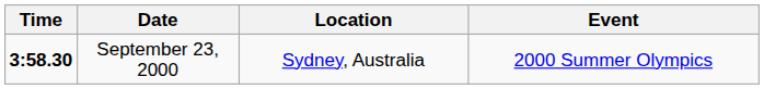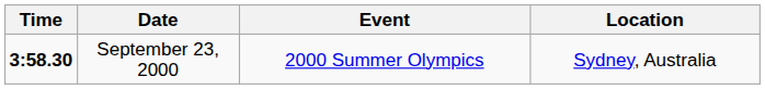 <table class="wikitable" style="font-size: 95%; text-align:center">
 <tr>
 <th width=50>Time</th>
 <th width=125>Date</th>
+<th width=230>Event</th>
 <th width=180>Location</th>
-<th width=230>Event</th>
 </tr>
 <tr>
 <td><strong>3:58.30</strong></td>
 <td>September 23, 2000</td>
+<td><a href='#'>2000 Summer Olympics</a></td>
 <td><a href='#'>Sydney</a>, Australia</td>
-<td><a href='#'>2000 Summer Olympics</a></td>
 </tr>
 </table>
